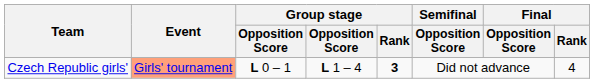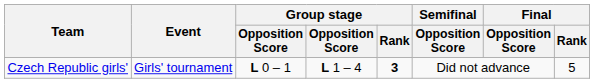 <table class="wikitable" style="font-size:90%">
 <tr>
 <th rowspan=2>Team</th>
 <th rowspan=2>Event</th>
 <th colspan=3>Group stage</th>
 <th>Semifinal</th>
 <th colspan=2>Final</th>
 </tr>
 <tr style="font-size:95%">
 <th>Opposition<br>Score</th>
 <th>Opposition<br>Score</th>
 <th>Rank</th>
 <th>Opposition<br>Score</th>
 <th>Opposition<br>Score</th>
 <th>Rank</th>
 </tr>
 <tr align=center>
 <td align=left><a href='#'>Czech Republic girls'</a></td>
-<td align=left style="background: lightsalmon;"><a href='#'>Girls' tournament</a></td>
+<td align=left><a href='#'>Girls' tournament</a></td>
 <td> <strong>L</strong> 0 – 1 </td>
 <td> <strong>L</strong> 1 – 4</td>
 <td><strong>3</strong></td>
 <td colspan="2">Did not advance</td>
-<td>4</td>
+<td>5</td>
 </tr>
 </table>
